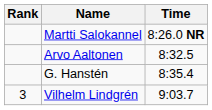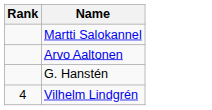 <table class="wikitable" style="text-align:center">
 <tr>
 <th>Rank</th>
 <th>Name</th>
-<th>Time</th>
 </tr>
 <tr>
 <td></td>
 <td align=left><a href='#'>Martti Salokannel</a></td>
-<td>8:26.0 <strong>NR</strong></td>
 </tr>
 <tr>
 <td></td>
 <td align=left><a href='#'>Arvo Aaltonen</a></td>
-<td>8:32.5</td>
 </tr>
 <tr>
 <td></td>
 <td align=left>G. Hanstén</td>
-<td>8:35.4</td>
 </tr>
 <tr>
-<td>3</td>
+<td>4</td>
 <td align=left><a href='#'>Vilhelm Lindgrén</a></td>
-<td>9:03.7</td>
 </tr>
 </table>
